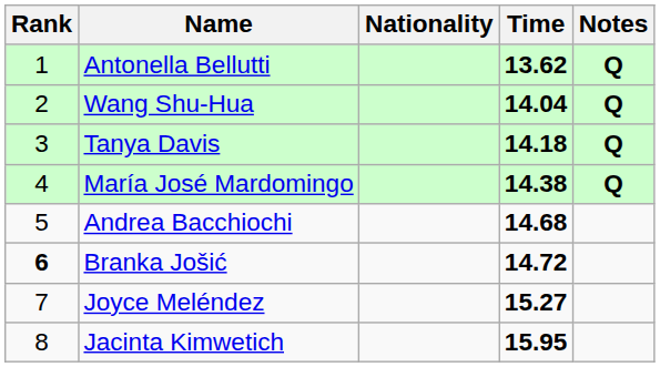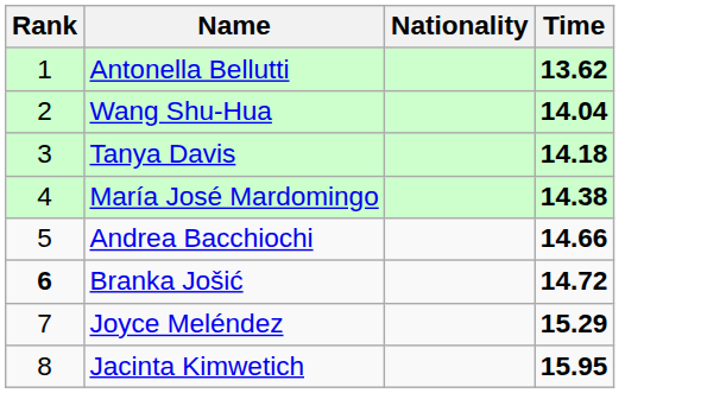 <table class="wikitable sortable" style="text-align:center">
 <tr>
 <th>Rank</th>
 <th>Name</th>
 <th>Nationality</th>
 <th>Time</th>
-<th>Notes</th>
 </tr>
 <tr bgcolor=ccffcc>
 <td>1</td>
 <td align=left><a href='#'>Antonella Bellutti</a></td>
 <td align=left></td>
 <td><strong>13.62</strong></td>
-<td><strong>Q</strong></td>
 </tr>
 <tr bgcolor=ccffcc>
 <td>2</td>
 <td align=left><a href='#'>Wang Shu-Hua</a></td>
 <td align=left></td>
 <td><strong>14.04</strong></td>
-<td><strong>Q</strong></td>
 </tr>
 <tr bgcolor=ccffcc>
 <td>3</td>
 <td align=left><a href='#'>Tanya Davis</a></td>
 <td align=left></td>
 <td><strong>14.18</strong></td>
-<td><strong>Q</strong></td>
 </tr>
 <tr bgcolor=ccffcc>
 <td>4</td>
 <td align=left><a href='#'>María José Mardomingo</a></td>
 <td align=left></td>
 <td><strong>14.38</strong></td>
-<td><strong>Q</strong></td>
 </tr>
 <tr>
 <td>5</td>
 <td align=left><a href='#'>Andrea Bacchiochi</a></td>
 <td align=left></td>
-<td><strong>14.68</strong></td>
-<td></td>
+<td><strong>14.66</strong></td>
 </tr>
 <tr>
 <td><strong>6</strong></td>
 <td align=left><a href='#'>Branka Jošić</a></td>
 <td align=left></td>
 <td><strong>14.72</strong></td>
-<td></td>
 </tr>
 <tr>
 <td>7</td>
 <td align=left><a href='#'>Joyce Meléndez</a></td>
 <td align=left></td>
-<td><strong>15.27</strong></td>
-<td></td>
+<td><strong>15.29</strong></td>
 </tr>
 <tr>
 <td>8</td>
 <td align=left><a href='#'>Jacinta Kimwetich</a></td>
 <td align=left></td>
 <td><strong>15.95</strong></td>
-<td></td>
 </tr>
 </table>
